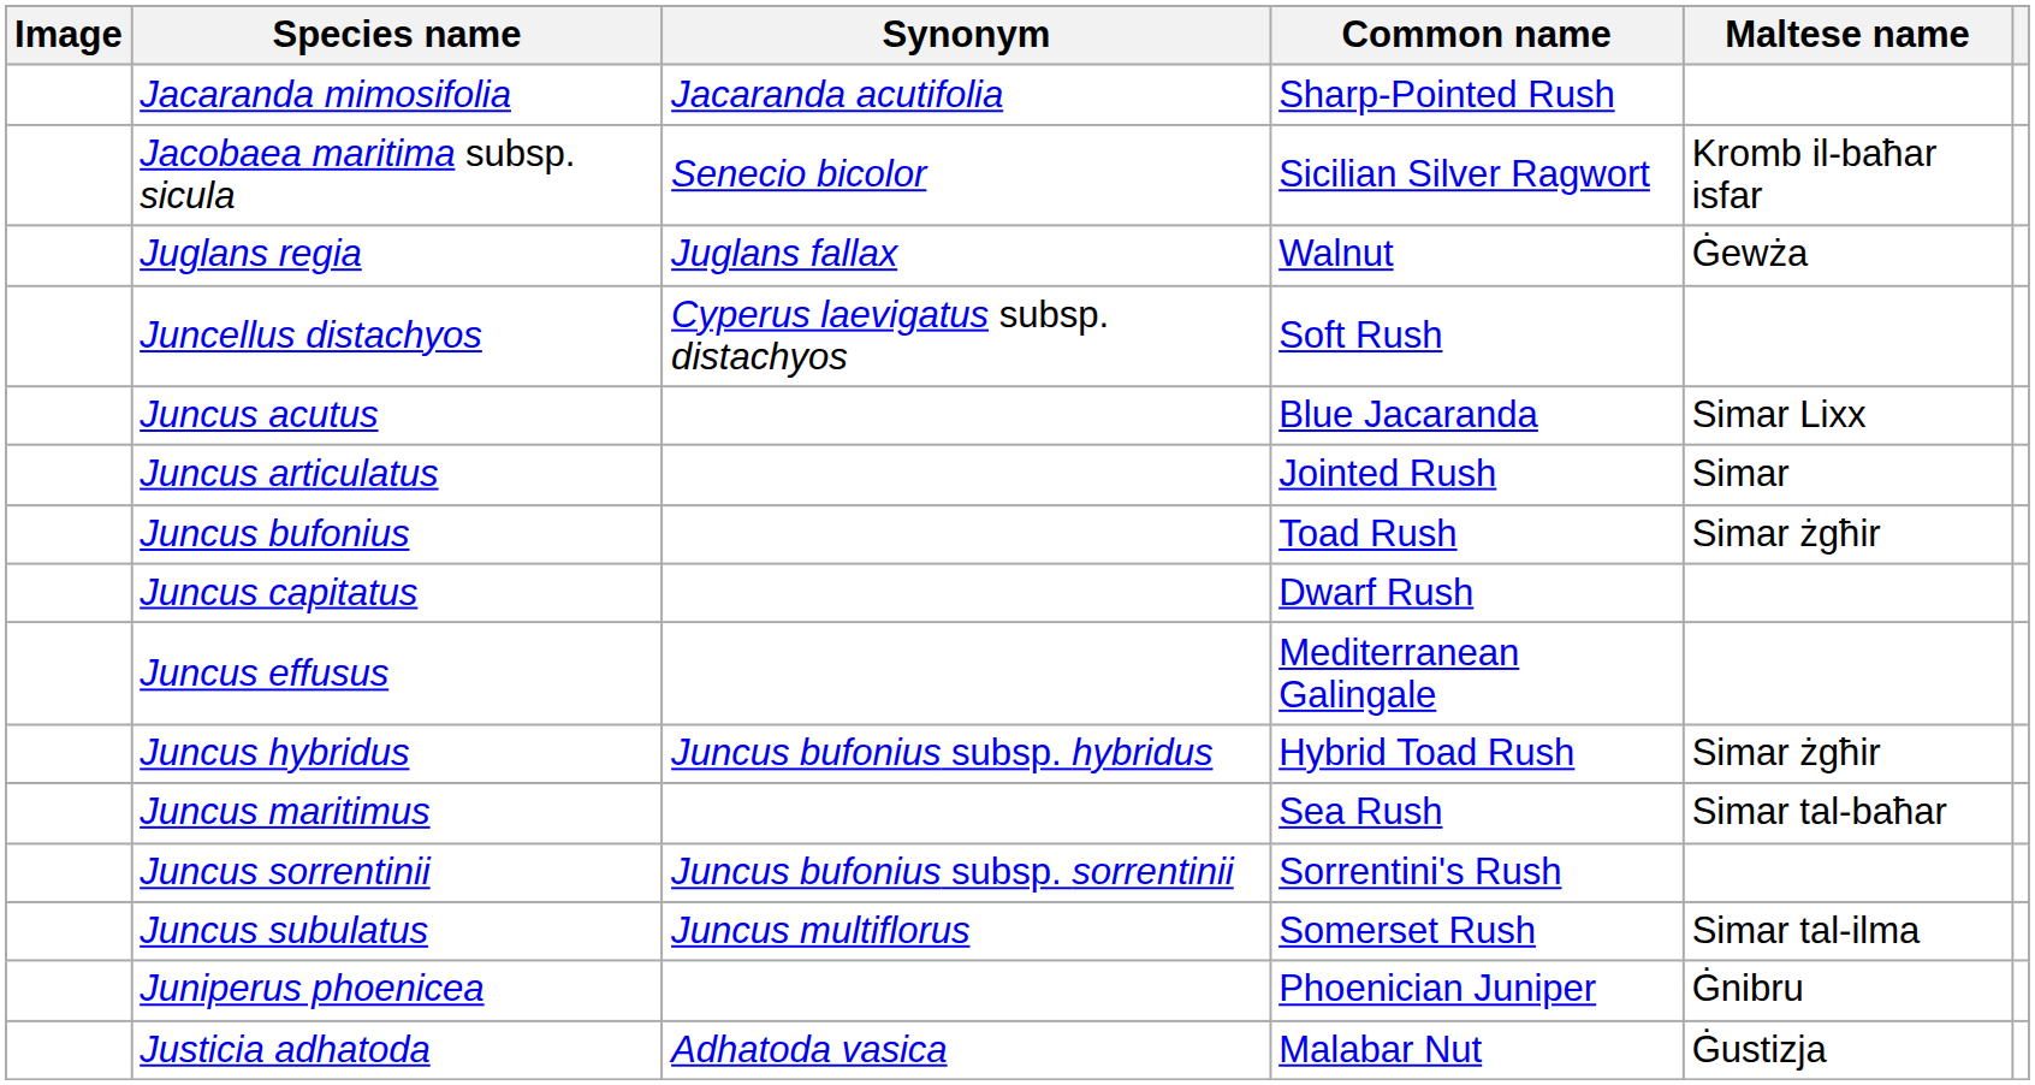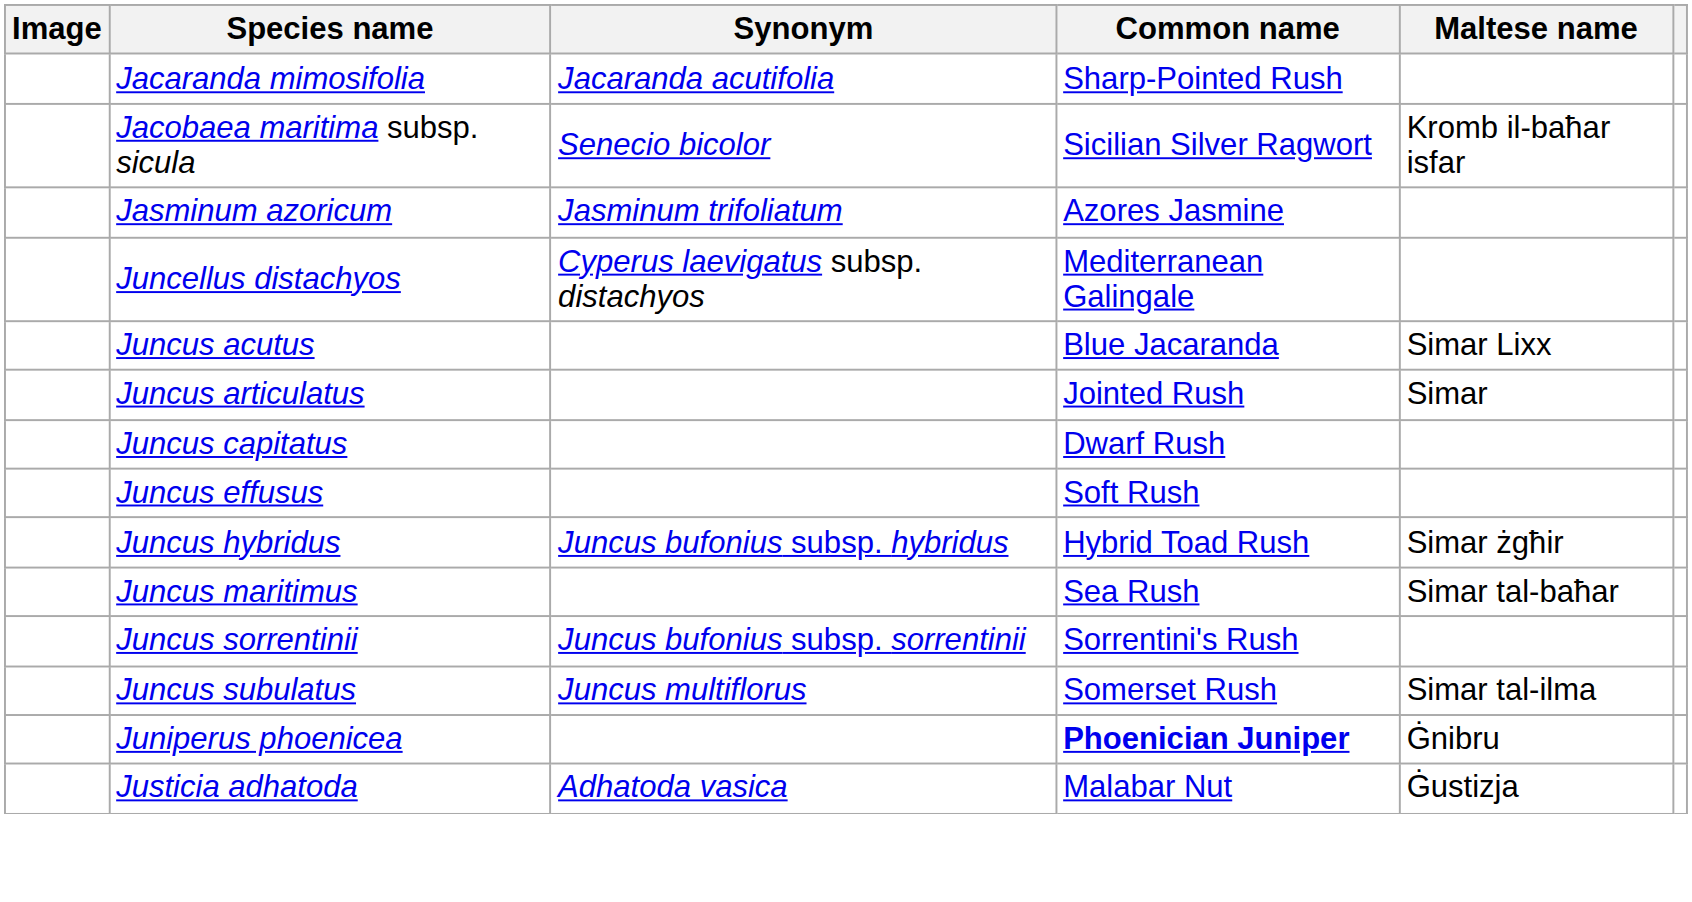 <table class="wikitable" style="background: white">
 <tr>
 <th>Image</th>
 <th>Species name</th>
 <th>Synonym</th>
 <th>Common name</th>
 <th>Maltese name</th>
 <th></th>
 </tr>
 <tr>
 <td></td>
 <td><em><a href='#'>Jacaranda mimosifolia</a></em></td>
 <td><em><a href='#'>Jacaranda acutifolia</a></em></td>
 <td><a href='#'>Sharp-Pointed Rush</a></td>
 <td></td>
 <td></td>
 </tr>
 <tr>
 <td></td>
 <td><em><a href='#'>Jacobaea maritima</a></em> subsp. <em>sicula</em></td>
 <td><em><a href='#'>Senecio bicolor</a></em></td>
 <td><a href='#'>Sicilian Silver Ragwort</a></td>
 <td>Kromb il-baħar isfar</td>
 <td></td>
 </tr>
 <tr>
 <td></td>
-<td><em><a href='#'>Juglans regia</a></em></td>
-<td><em><a href='#'>Juglans fallax</a></em></td>
-<td><a href='#'>Walnut</a></td>
-<td>Ġewża</td>
+<td><em><a href='#'>Jasminum azoricum</a></em></td>
+<td><em><a href='#'>Jasminum trifoliatum</a></em></td>
+<td><a href='#'>Azores Jasmine</a></td>
+<td></td>
 <td></td>
 </tr>
 <tr>
 <td></td>
 <td><em><a href='#'>Juncellus distachyos</a></em></td>
 <td><em><a href='#'>Cyperus laevigatus</a></em> subsp. <em>distachyos</em></td>
-<td><a href='#'>Soft Rush</a></td>
+<td><a href='#'>Mediterranean Galingale</a></td>
 <td></td>
 <td></td>
 </tr>
 <tr>
 <td></td>
 <td><em><a href='#'>Juncus acutus</a></em></td>
 <td></td>
 <td><a href='#'>Blue Jacaranda</a></td>
 <td>Simar Lixx</td>
 <td></td>
 </tr>
 <tr>
 <td></td>
 <td><em><a href='#'>Juncus articulatus</a></em></td>
 <td></td>
 <td><a href='#'>Jointed Rush</a></td>
 <td>Simar</td>
 <td></td>
 </tr>
 <tr>
 <td></td>
-<td><em><a href='#'>Juncus bufonius</a></em></td>
-<td></td>
-<td><a href='#'>Toad Rush</a></td>
-<td>Simar żgħir</td>
-<td></td>
-</tr>
-<tr>
-<td></td>
 <td><em><a href='#'>Juncus capitatus</a></em></td>
 <td></td>
 <td><a href='#'>Dwarf Rush</a></td>
 <td></td>
 <td></td>
 </tr>
 <tr>
 <td></td>
 <td><em><a href='#'>Juncus effusus</a></em></td>
 <td></td>
-<td><a href='#'>Mediterranean Galingale</a></td>
+<td><a href='#'>Soft Rush</a></td>
 <td></td>
 <td></td>
 </tr>
 <tr>
 <td></td>
 <td><em><a href='#'>Juncus hybridus</a></em></td>
 <td><a href='#'><em>Juncus bufonius</em> subsp. <em>hybridus </em></a></td>
 <td><a href='#'>Hybrid Toad Rush</a></td>
 <td>Simar żgħir</td>
 <td></td>
 </tr>
 <tr>
 <td></td>
 <td><em><a href='#'>Juncus maritimus</a></em></td>
 <td></td>
 <td><a href='#'>Sea Rush</a></td>
 <td>Simar tal-baħar</td>
 <td></td>
 </tr>
 <tr>
 <td></td>
 <td><em><a href='#'>Juncus sorrentinii</a></em></td>
 <td><a href='#'><em>Juncus bufonius</em> subsp. <em>sorrentinii </em></a></td>
 <td><a href='#'>Sorrentini's Rush</a></td>
 <td></td>
 <td></td>
 </tr>
 <tr>
 <td></td>
 <td><em><a href='#'>Juncus subulatus</a></em></td>
 <td><em><a href='#'>Juncus multiflorus</a></em></td>
 <td><a href='#'>Somerset Rush</a></td>
 <td>Simar tal-ilma</td>
 <td></td>
 </tr>
 <tr>
 <td></td>
 <td><em><a href='#'>Juniperus phoenicea</a></em></td>
 <td></td>
-<td><a href='#'>Phoenician Juniper</a></td>
+<td><strong><a href='#'>Phoenician Juniper</a></strong></td>
 <td>Ġnibru</td>
 <td></td>
 </tr>
 <tr>
 <td></td>
 <td><em><a href='#'>Justicia adhatoda</a></em></td>
 <td><em><a href='#'>Adhatoda vasica</a></em></td>
 <td><a href='#'>Malabar Nut</a></td>
 <td>Ġustizja</td>
 <td></td>
 </tr>
 </table>
